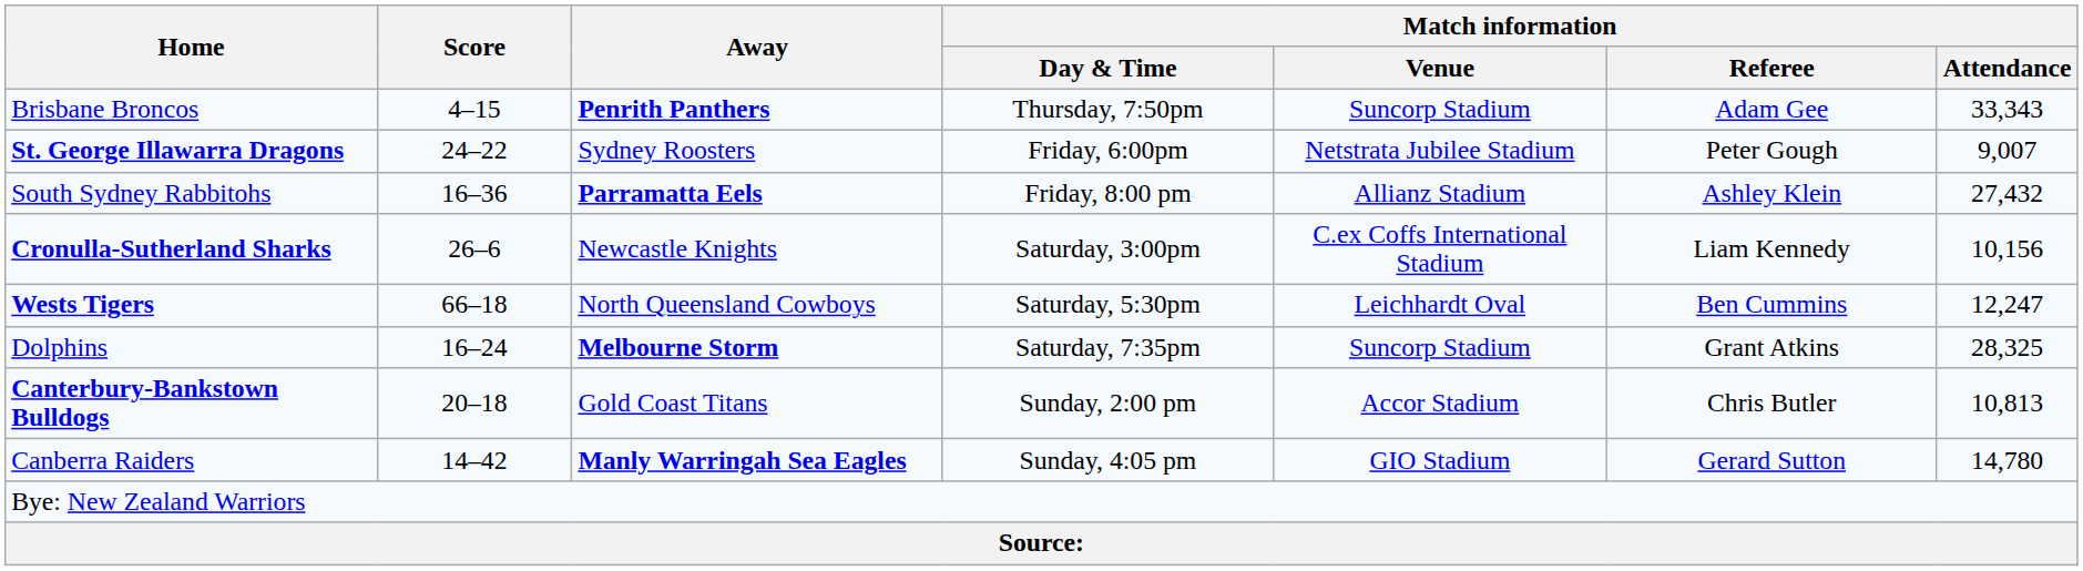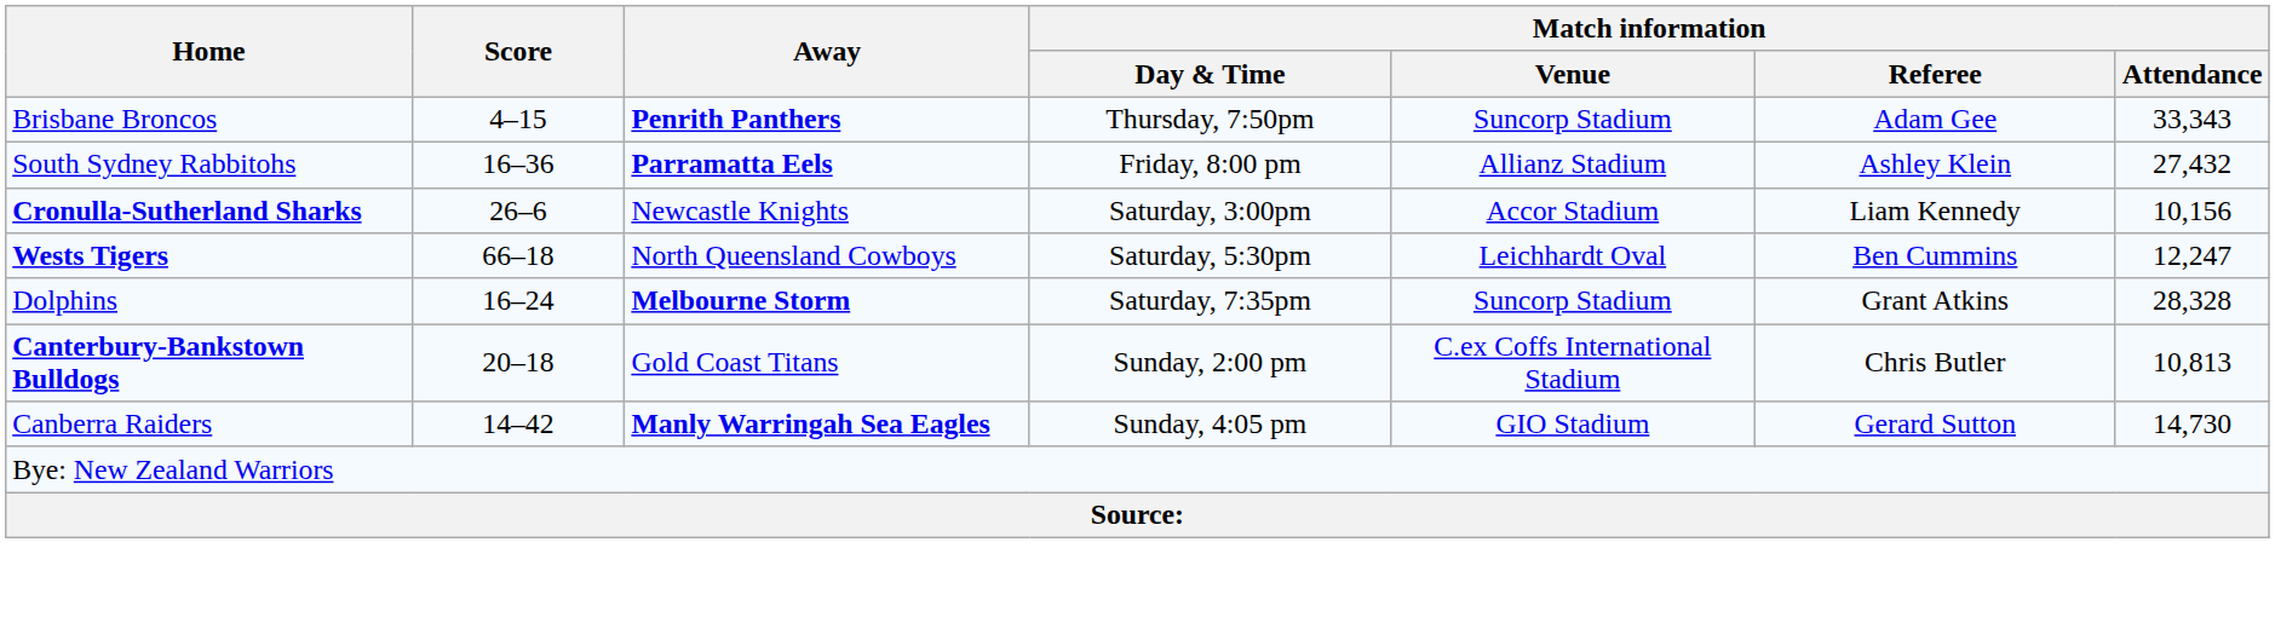 <table class="wikitable" style="border-collapse:collapse; text-align:center; width:100%;">
 <tr style="text-align:center; background:#f5faff;"  style="background:#c1d8ff;">
 <th rowspan="2" style="width:19%;">Home</th>
 <th rowspan="2" style="width:10%;">Score</th>
 <th rowspan="2" style="width:19%;">Away</th>
 <th colspan="4">Match information</th>
 </tr>
 <tr style="text-align:center; background:#f5faff;"  style="background:#efefef;">
 <th width="17%">Day & Time</th>
 <th width="17%">Venue</th>
 <th width="17%">Referee</th>
 <th width="5%">Attendance</th>
 </tr>
 <tr style="text-align:center; background:#f5faff;">
 <td align="left"> <a href='#'>Brisbane Broncos</a></td>
 <td>4–15</td>
 <td align="left"><strong> <a href='#'>Penrith Panthers</a></strong></td>
 <td>Thursday, 7:50pm</td>
 <td><a href='#'>Suncorp Stadium</a></td>
 <td><a href='#'>Adam Gee</a></td>
 <td>33,343</td>
 </tr>
 <tr style="text-align:center; background:#f5faff;">
-<td align="left"><strong> <a href='#'>St. George Illawarra Dragons</a></strong></td>
-<td>24–22</td>
-<td align="left"> <a href='#'>Sydney Roosters</a></td>
-<td>Friday, 6:00pm</td>
-<td><a href='#'>Netstrata Jubilee Stadium</a></td>
-<td>Peter Gough</td>
-<td>9,007</td>
-</tr>
-<tr style="text-align:center; background:#f5faff;">
 <td align="left"> <a href='#'>South Sydney Rabbitohs</a></td>
 <td>16–36</td>
 <td align="left"><strong> <a href='#'>Parramatta Eels</a></strong></td>
 <td>Friday, 8:00 pm</td>
 <td><a href='#'>Allianz Stadium</a></td>
 <td><a href='#'>Ashley Klein</a></td>
 <td>27,432</td>
 </tr>
 <tr style="text-align:center; background:#f5faff;">
 <td align="left"><strong> <a href='#'>Cronulla-Sutherland Sharks</a></strong></td>
 <td>26–6</td>
 <td align="left"> <a href='#'>Newcastle Knights</a></td>
 <td>Saturday, 3:00pm</td>
-<td><a href='#'>C.ex Coffs International Stadium</a></td>
+<td><a href='#'>Accor Stadium</a></td>
 <td>Liam Kennedy</td>
 <td>10,156</td>
 </tr>
 <tr style="text-align:center; background:#f5faff;">
 <td align="left"><strong> <a href='#'>Wests Tigers</a></strong></td>
 <td>66–18</td>
 <td align="left"> <a href='#'>North Queensland Cowboys</a></td>
 <td>Saturday, 5:30pm</td>
 <td><a href='#'>Leichhardt Oval</a></td>
 <td><a href='#'>Ben Cummins</a></td>
 <td>12,247</td>
 </tr>
 <tr style="text-align:center; background:#f5faff;">
 <td align="left"> <a href='#'>Dolphins</a></td>
 <td>16–24</td>
 <td align="left"><strong> <a href='#'>Melbourne Storm</a></strong></td>
 <td>Saturday, 7:35pm</td>
 <td><a href='#'>Suncorp Stadium</a></td>
 <td>Grant Atkins</td>
-<td>28,325</td>
+<td>28,328</td>
 </tr>
 <tr style="text-align:center; background:#f5faff;">
 <td align="left"><strong> <a href='#'>Canterbury-Bankstown Bulldogs</a></strong></td>
 <td>20–18</td>
 <td align="left"> <a href='#'>Gold Coast Titans</a></td>
 <td>Sunday, 2:00 pm</td>
-<td><a href='#'>Accor Stadium</a></td>
+<td><a href='#'>C.ex Coffs International Stadium</a></td>
 <td>Chris Butler</td>
 <td>10,813</td>
 </tr>
 <tr style="text-align:center; background:#f5faff;">
 <td align="left"> <a href='#'>Canberra Raiders</a></td>
 <td>14–42</td>
 <td align="left"><strong> <a href='#'>Manly Warringah Sea Eagles</a></strong></td>
 <td>Sunday, 4:05 pm</td>
 <td><a href='#'>GIO Stadium</a></td>
 <td><a href='#'>Gerard Sutton</a></td>
-<td>14,780</td>
+<td>14,730</td>
 </tr>
 <tr style="text-align:center; background:#f5faff;">
 <td colspan="7" align="left">Bye:  <a href='#'>New Zealand Warriors</a></td>
 </tr>
 <tr style="text-align:center; background:#f5faff;">
 <th colspan="7" align="left">Source:</th>
 </tr>
 </table>
